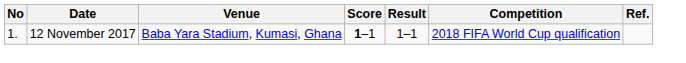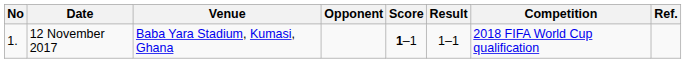 <table class="wikitable" style="font-size:100%;">
 <tr>
 <th>No</th>
 <th>Date</th>
 <th>Venue</th>
+<th>Opponent</th>
 <th>Score</th>
 <th>Result</th>
 <th>Competition</th>
 <th>Ref.</th>
 </tr>
 <tr>
 <td>1.</td>
 <td>12 November 2017</td>
 <td><a href='#'>Baba Yara Stadium</a>, <a href='#'>Kumasi</a>, <a href='#'>Ghana</a></td>
+<td></td>
 <td align=center><strong>1</strong>–1</td>
 <td align=center>1–1</td>
 <td><a href='#'>2018 FIFA World Cup qualification</a></td>
 <td></td>
 </tr>
 </table>
